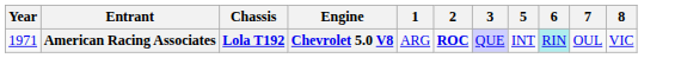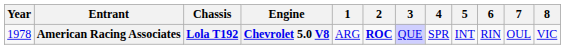 <table class="wikitable" style="text-align:center; font-size:90%">
 <tr>
 <th>Year</th>
 <th>Entrant</th>
 <th>Chassis</th>
 <th>Engine</th>
 <th>1</th>
 <th>2</th>
 <th>3</th>
+<th>4</th>
 <th>5</th>
 <th>6</th>
 <th>7</th>
 <th>8</th>
 </tr>
 <tr>
-<td><a href='#'>1971</a></td>
+<td><a href='#'>1978</a></td>
 <th>American Racing Associates</th>
 <th><a href='#'>Lola T192</a></th>
 <th><a href='#'>Chevrolet</a> 5.0 <a href='#'>V8</a></th>
 <td><a href='#'>ARG</a></td>
 <td><strong><a href='#'>ROC</a></strong></td>
 <td style="background:#CFCFFF;"><a href='#'>QUE</a><br></td>
+<td><a href='#'>SPR</a></td>
 <td><a href='#'>INT</a></td>
-<td style="background: paleturquoise;"><a href='#'>RIN</a></td>
+<td><a href='#'>RIN</a></td>
 <td><a href='#'>OUL</a></td>
 <td><a href='#'>VIC</a></td>
 </tr>
 </table>
